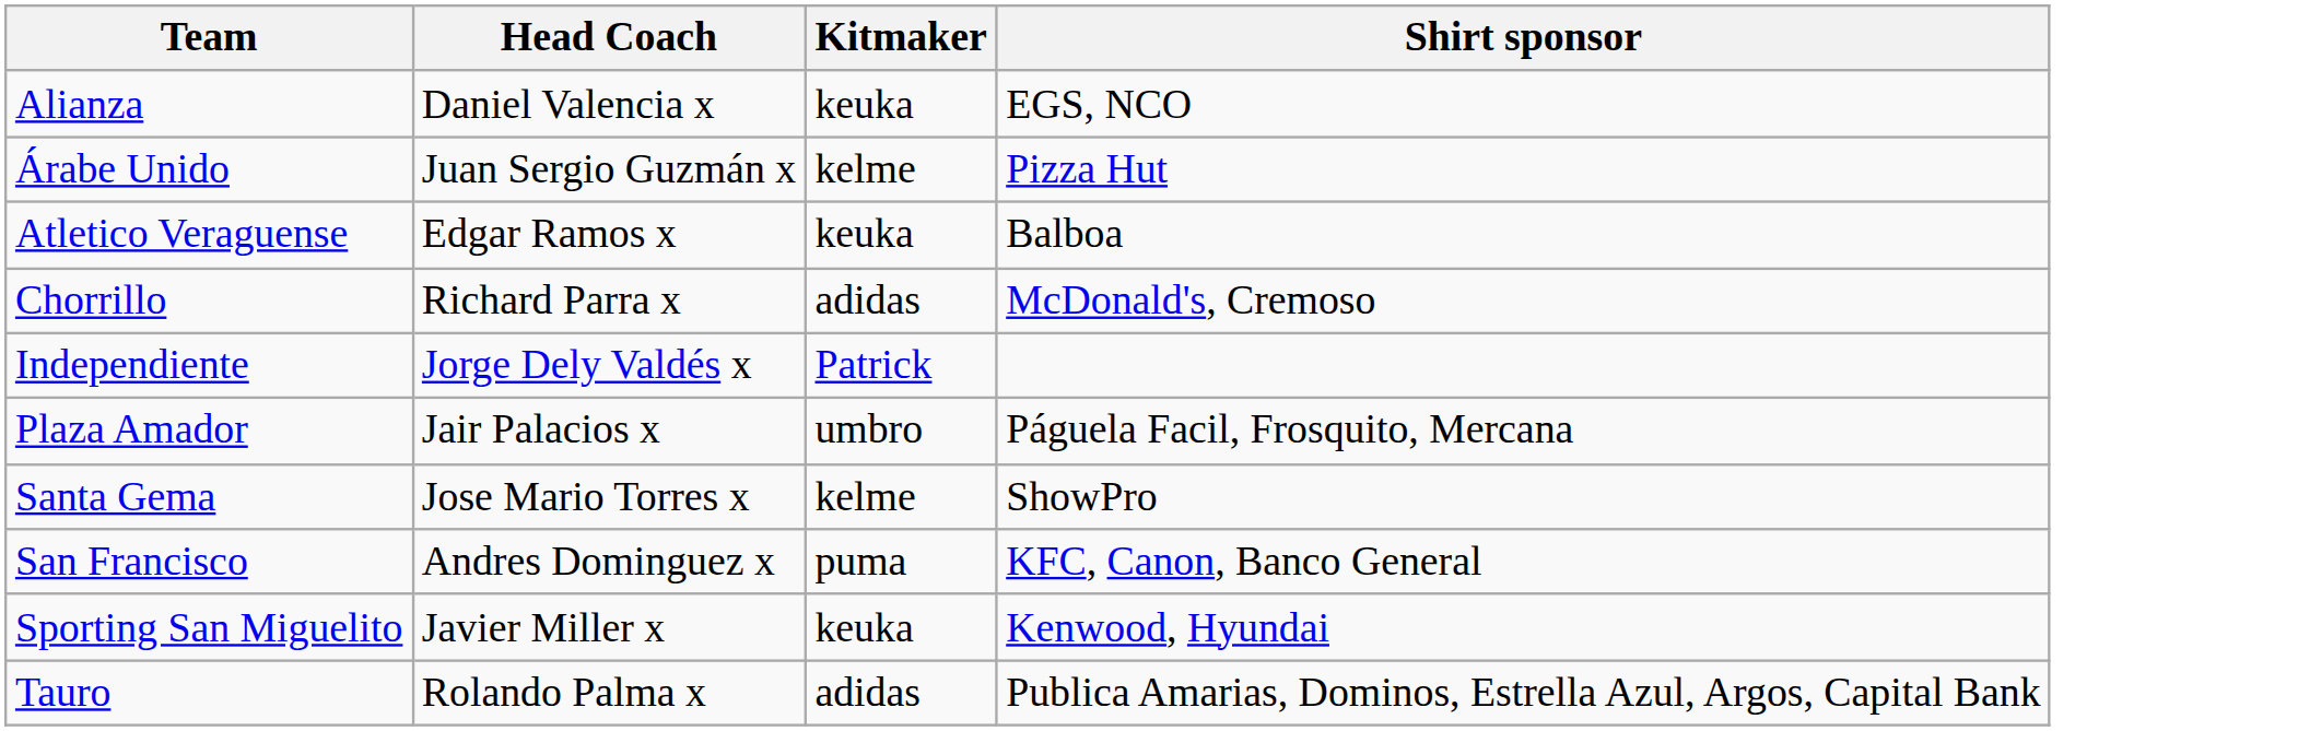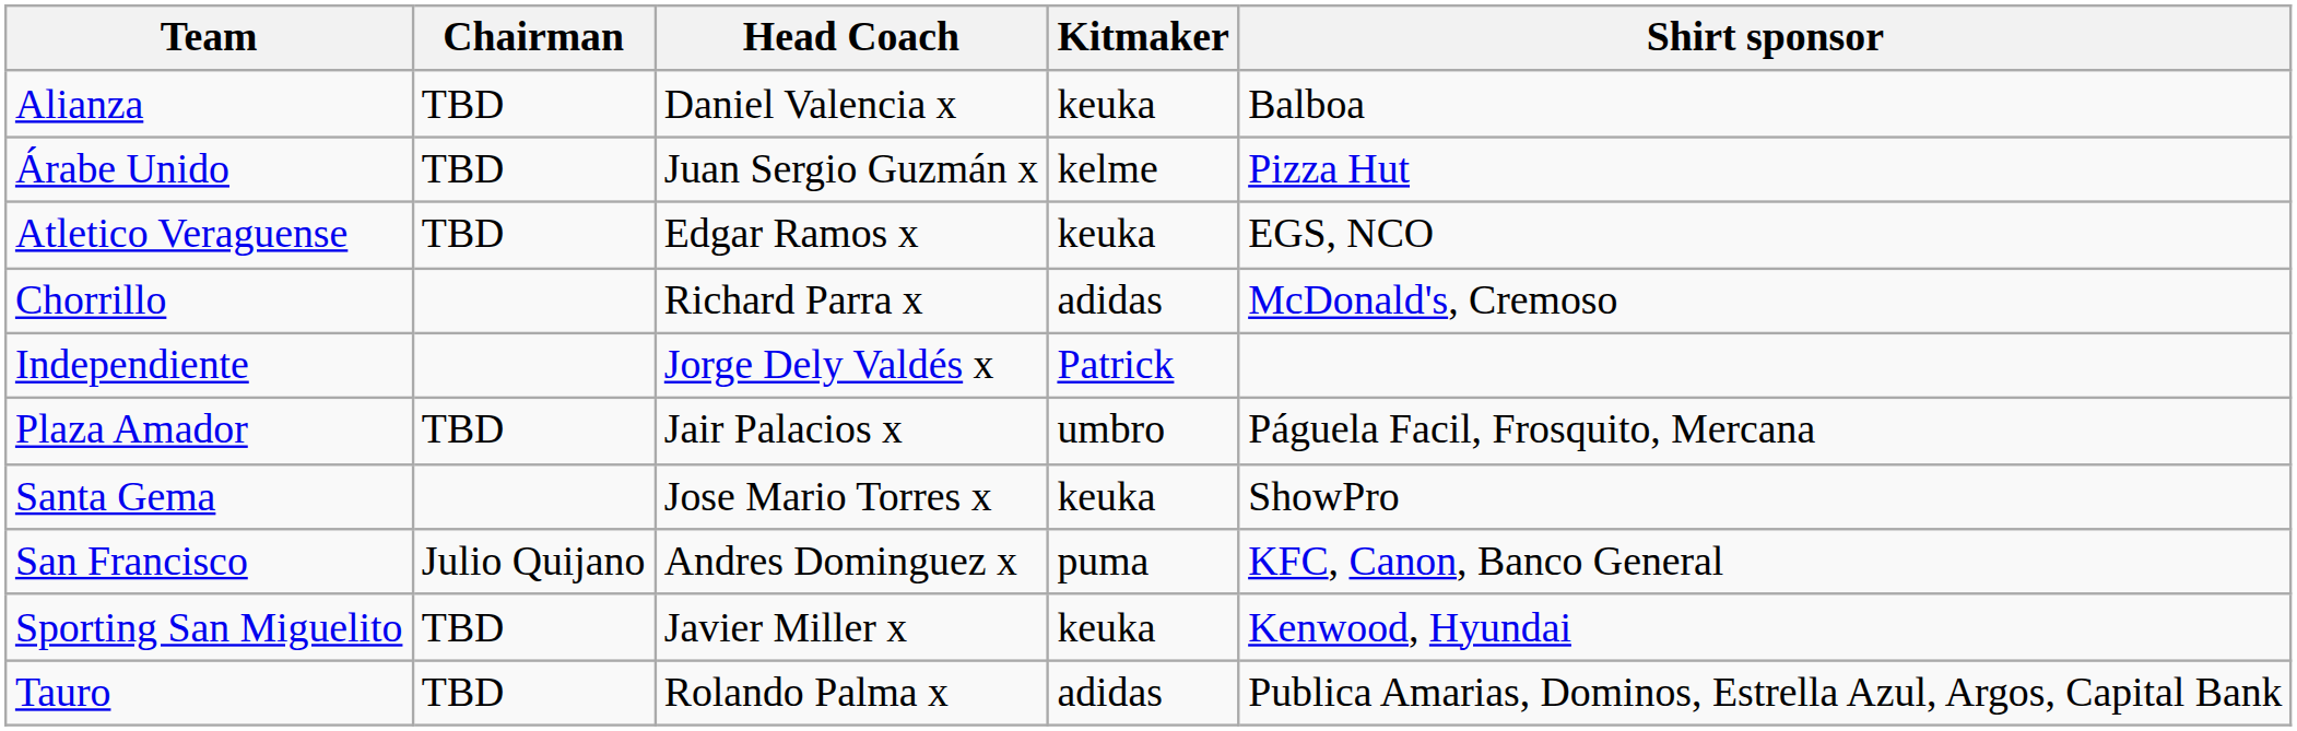 <table class="wikitable sortable" style="text-align: left;">
 <tr>
 <th>Team</th>
+<th>Chairman</th>
 <th>Head Coach</th>
 <th>Kitmaker</th>
 <th>Shirt sponsor</th>
 </tr>
 <tr>
 <td><a href='#'>Alianza</a></td>
+<td> TBD</td>
 <td> Daniel Valencia x</td>
 <td>keuka</td>
-<td>EGS, NCO</td>
+<td>Balboa</td>
 </tr>
 <tr>
 <td><a href='#'>Árabe Unido</a></td>
+<td> TBD</td>
 <td> Juan Sergio Guzmán x</td>
 <td>kelme</td>
 <td><a href='#'>Pizza Hut</a></td>
 </tr>
 <tr>
 <td><a href='#'>Atletico Veraguense</a></td>
+<td> TBD</td>
 <td> Edgar Ramos x</td>
 <td>keuka</td>
-<td>Balboa</td>
+<td>EGS, NCO</td>
 </tr>
 <tr>
 <td><a href='#'>Chorrillo</a></td>
+<td></td>
 <td> Richard Parra x</td>
 <td>adidas</td>
 <td><a href='#'>McDonald's</a>, Cremoso</td>
 </tr>
 <tr>
 <td><a href='#'>Independiente</a></td>
+<td></td>
 <td> <a href='#'>Jorge Dely Valdés</a> x</td>
 <td><a href='#'>Patrick</a></td>
 <td></td>
 </tr>
 <tr>
 <td><a href='#'>Plaza Amador</a></td>
+<td> TBD</td>
 <td> Jair Palacios x</td>
 <td>umbro</td>
 <td>Páguela Facil, Frosquito, Mercana</td>
 </tr>
 <tr>
 <td><a href='#'>Santa Gema</a></td>
+<td></td>
 <td> Jose Mario Torres x</td>
-<td>kelme</td>
+<td>keuka</td>
 <td>ShowPro</td>
 </tr>
 <tr>
 <td><a href='#'>San Francisco</a></td>
+<td>Julio Quijano</td>
 <td> Andres Dominguez x</td>
 <td>puma</td>
 <td><a href='#'>KFC</a>, <a href='#'>Canon</a>, Banco General</td>
 </tr>
 <tr>
 <td><a href='#'>Sporting San Miguelito</a></td>
+<td> TBD</td>
 <td> Javier Miller x</td>
 <td>keuka</td>
 <td><a href='#'>Kenwood</a>, <a href='#'>Hyundai</a></td>
 </tr>
 <tr>
 <td><a href='#'>Tauro</a></td>
+<td> TBD</td>
 <td> Rolando Palma x</td>
 <td>adidas</td>
 <td>Publica Amarias, Dominos, Estrella Azul, Argos, Capital Bank</td>
 </tr>
 </table>
